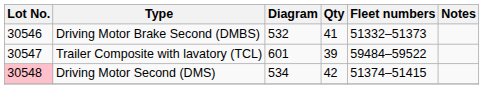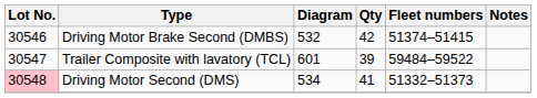 <table class=wikitable>
 <tr>
 <th>Lot No.</th>
 <th>Type</th>
 <th>Diagram</th>
 <th>Qty</th>
 <th>Fleet numbers</th>
 <th>Notes</th>
 </tr>
 <tr>
 <td>30546</td>
 <td>Driving Motor Brake Second (DMBS)</td>
 <td>532</td>
-<td>41</td>
-<td>51332–51373</td>
+<td>42</td>
+<td>51374–51415</td>
 <td></td>
 </tr>
 <tr>
 <td>30547</td>
 <td>Trailer Composite with lavatory (TCL)</td>
 <td>601</td>
 <td>39</td>
 <td>59484–59522</td>
 <td></td>
 </tr>
 <tr>
 <td style="background: pink;">30548</td>
 <td>Driving Motor Second (DMS)</td>
 <td>534</td>
-<td>42</td>
-<td>51374–51415</td>
+<td>41</td>
+<td>51332–51373</td>
 <td></td>
 </tr>
 <tr>
 </tr>
 </table>
